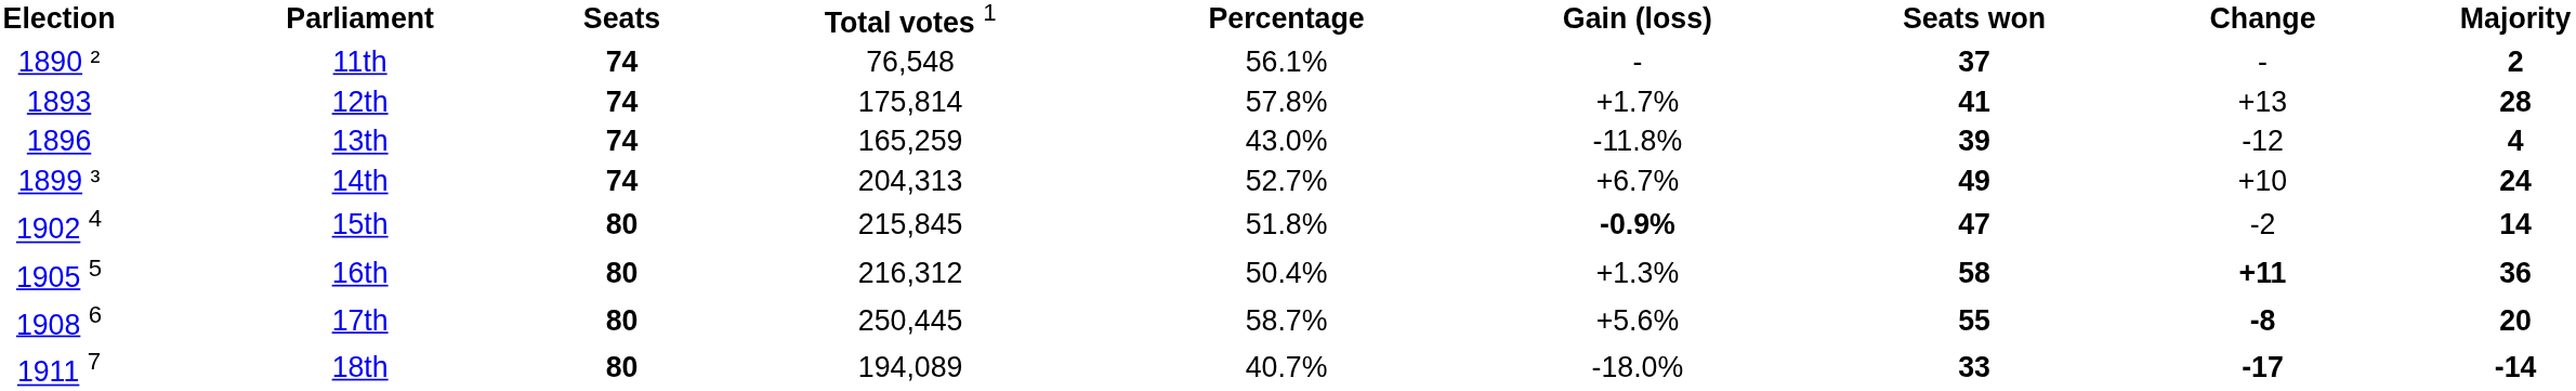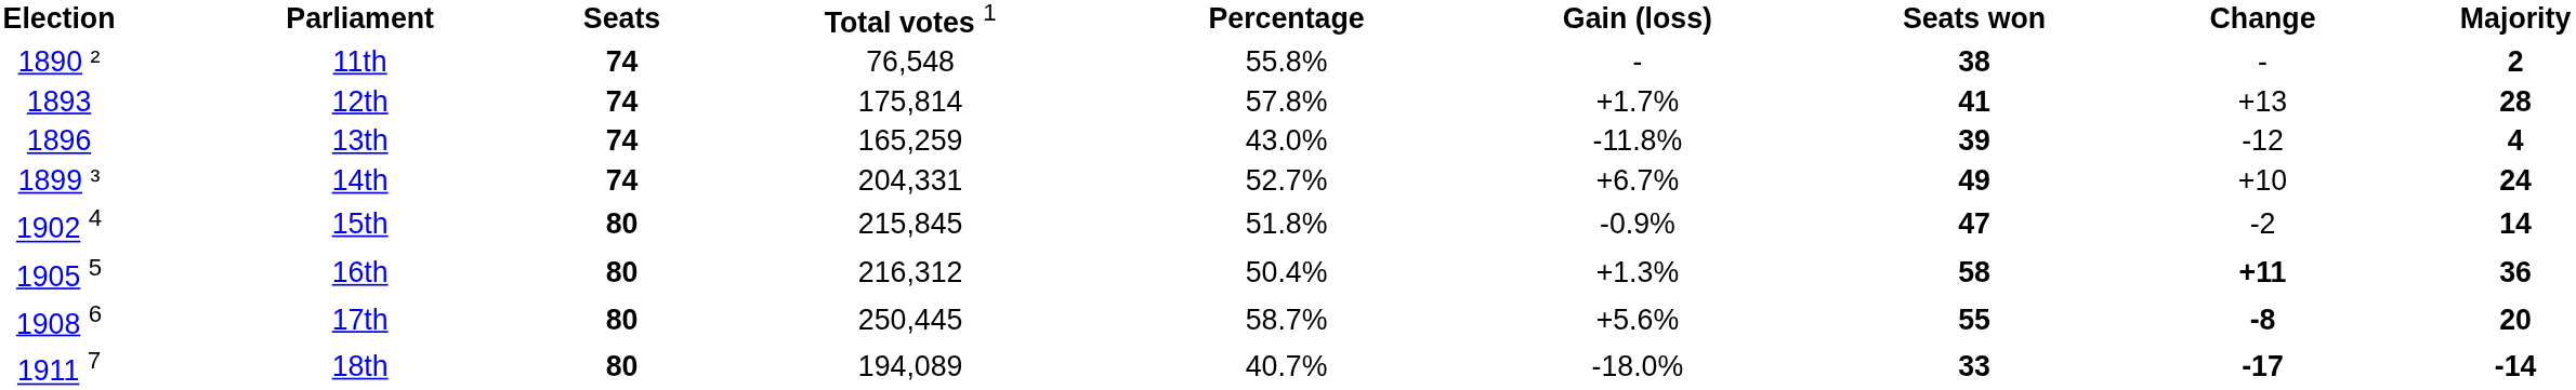 <table style="width:95%;">
 <tr>
 <td align=center><strong>Election</strong></td>
 <td align=center><strong>Parliament</strong></td>
 <td align=center><strong>Seats</strong></td>
 <td align=center><strong>Total votes</strong> <sup>1</sup></td>
 <td align=center><strong>Percentage</strong></td>
 <td align=center><strong>Gain (loss)</strong></td>
 <td align=center><strong>Seats won</strong></td>
 <td align=center><strong>Change</strong></td>
 <td align=center><strong>Majority</strong></td>
 </tr>
 <tr>
 <td align=center><a href='#'>1890</a> ²</td>
 <td align=center><a href='#'>11th</a></td>
 <td align=center><strong>74</strong></td>
 <td align=center>76,548</td>
-<td align=center>56.1%</td>
+<td align=center>55.8%</td>
 <td align=center>-</td>
-<td align=center><strong>37</strong></td>
+<td align=center><strong>38</strong></td>
 <td align=center>-</td>
 <td align=center><strong>2</strong></td>
 </tr>
 <tr>
 <td align=center><a href='#'>1893</a></td>
 <td align=center><a href='#'>12th</a></td>
 <td align=center><strong>74</strong></td>
 <td align=center>175,814</td>
 <td align=center>57.8%</td>
 <td align=center>+1.7%</td>
 <td align=center><strong>41</strong></td>
 <td align=center>+13</td>
 <td align=center><strong>28</strong></td>
 </tr>
 <tr>
 <td align=center><a href='#'>1896</a></td>
 <td align=center><a href='#'>13th</a></td>
 <td align=center><strong>74</strong></td>
 <td align=center>165,259</td>
 <td align=center>43.0%</td>
 <td align=center>-11.8%</td>
 <td align=center><strong>39</strong></td>
 <td align=center>-12</td>
 <td align=center><strong>4</strong></td>
 </tr>
 <tr>
 <td align=center><a href='#'>1899</a> ³</td>
 <td align=center><a href='#'>14th</a></td>
 <td align=center><strong>74</strong></td>
-<td align=center>204,313</td>
+<td align=center>204,331</td>
 <td align=center>52.7%</td>
 <td align=center>+6.7%</td>
 <td align=center><strong>49</strong></td>
 <td align=center>+10</td>
 <td align=center><strong>24</strong></td>
 </tr>
 <tr>
 <td align=center><a href='#'>1902</a> <sup>4</sup></td>
 <td align=center><a href='#'>15th</a></td>
 <td align=center><strong>80</strong></td>
 <td align=center>215,845</td>
 <td align=center>51.8%</td>
-<td align=center><strong>-0.9%</strong></td>
+<td align=center>-0.9%</td>
 <td align=center><strong>47</strong></td>
 <td align=center>-2</td>
 <td align=center><strong>14</strong></td>
 </tr>
 <tr>
 <td align=center><a href='#'>1905</a> <sup>5</sup></td>
 <td align=center><a href='#'>16th</a></td>
 <td align=center><strong>80</strong></td>
 <td align=center>216,312</td>
 <td align=center>50.4%</td>
 <td align=center>+1.3%</td>
 <td align=center><strong>58</strong></td>
 <td align=center><strong>+11</strong></td>
 <td align=center><strong>36</strong></td>
 </tr>
 <tr>
 <td align=center><a href='#'>1908</a> <sup>6</sup></td>
 <td align=center><a href='#'>17th</a></td>
 <td align=center><strong>80</strong></td>
 <td align=center>250,445</td>
 <td align=center>58.7%</td>
 <td align=center>+5.6%</td>
 <td align=center><strong>55</strong></td>
 <td align=center><strong>-8</strong></td>
 <td align=center><strong>20</strong></td>
 </tr>
 <tr>
 <td align=center><a href='#'>1911</a> <sup>7</sup></td>
 <td align=center><a href='#'>18th</a></td>
 <td align=center><strong>80</strong></td>
 <td align=center>194,089</td>
 <td align=center>40.7%</td>
 <td align=center>-18.0%</td>
 <td align=center><strong>33</strong></td>
 <td align=center><strong>-17</strong></td>
 <td align=center><strong>-14</strong></td>
 </tr>
 </table>
